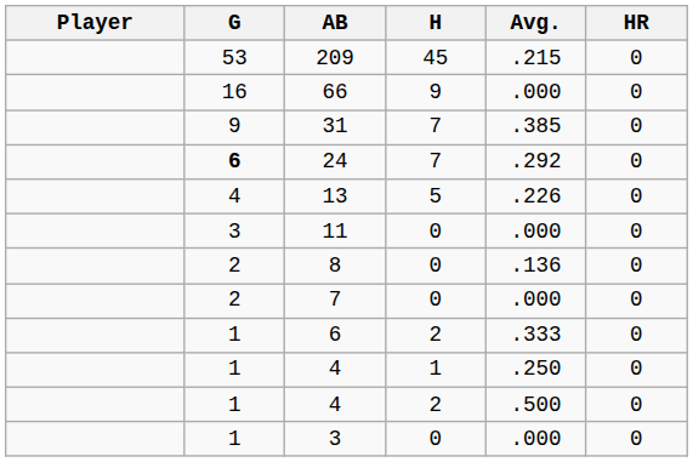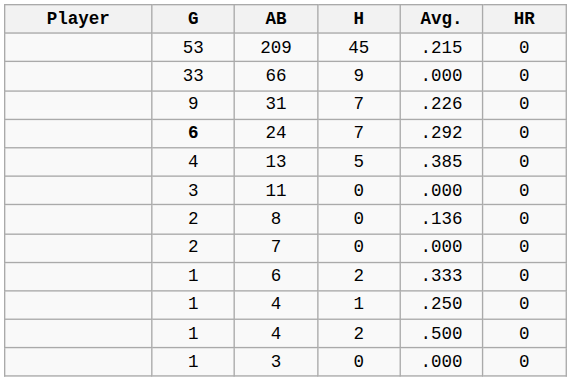 <table class="wikitable sortable">
 <tr>
 <th bgcolor="#DDDDFF" width="16%">Player</th>
 <th bgcolor="#DDDDFF" width="9%">G</th>
 <th bgcolor="#DDDDFF" width="9%">AB</th>
 <th bgcolor="#DDDDFF" width="9%">H</th>
 <th bgcolor="#DDDDFF" width="9%">Avg.</th>
 <th bgcolor="#DDDDFF" width="9%">HR</th>
 </tr>
 <tr align="center">
 <td></td>
 <td>53</td>
 <td>209</td>
 <td>45</td>
 <td>.215</td>
 <td>0</td>
 </tr>
 <tr align="center">
 <td></td>
-<td>16</td>
+<td>33</td>
 <td>66</td>
 <td>9</td>
 <td>.000</td>
 <td>0</td>
 </tr>
 <tr align="center">
 <td></td>
 <td>9</td>
 <td>31</td>
 <td>7</td>
-<td>.385</td>
+<td>.226</td>
 <td>0</td>
 </tr>
 <tr align="center">
 <td></td>
 <td><strong>6</strong></td>
 <td>24</td>
 <td>7</td>
 <td>.292</td>
 <td>0</td>
 </tr>
 <tr align="center">
 <td></td>
 <td>4</td>
 <td>13</td>
 <td>5</td>
-<td>.226</td>
+<td>.385</td>
 <td>0</td>
 </tr>
 <tr align="center">
 <td></td>
 <td>3</td>
 <td>11</td>
 <td>0</td>
 <td>.000</td>
 <td>0</td>
 </tr>
 <tr align="center">
 <td></td>
 <td>2</td>
 <td>8</td>
 <td>0</td>
 <td>.136</td>
 <td>0</td>
 </tr>
 <tr align="center">
 <td></td>
 <td>2</td>
 <td>7</td>
 <td>0</td>
 <td>.000</td>
 <td>0</td>
 </tr>
 <tr align="center">
 <td></td>
 <td>1</td>
 <td>6</td>
 <td>2</td>
 <td>.333</td>
 <td>0</td>
 </tr>
 <tr align="center">
 <td></td>
 <td>1</td>
 <td>4</td>
 <td>1</td>
 <td>.250</td>
 <td>0</td>
 </tr>
 <tr align="center">
 <td></td>
 <td>1</td>
 <td>4</td>
 <td>2</td>
 <td>.500</td>
 <td>0</td>
 </tr>
 <tr align="center">
 <td></td>
 <td>1</td>
 <td>3</td>
 <td>0</td>
 <td>.000</td>
 <td>0</td>
 </tr>
 </table>
